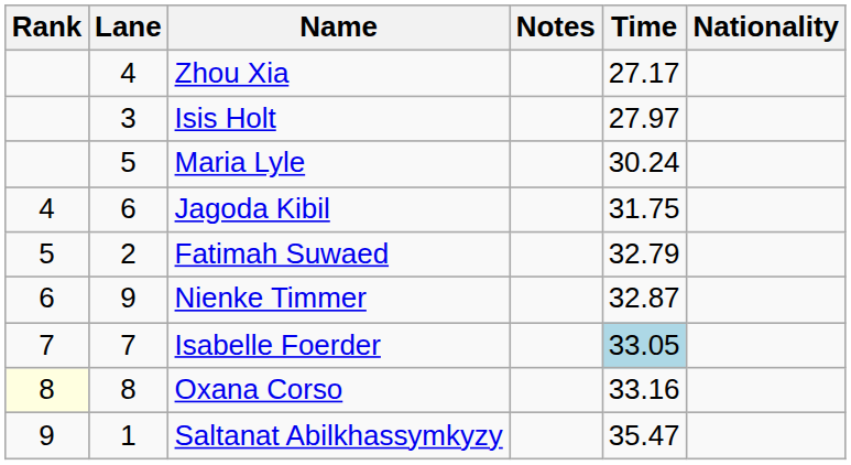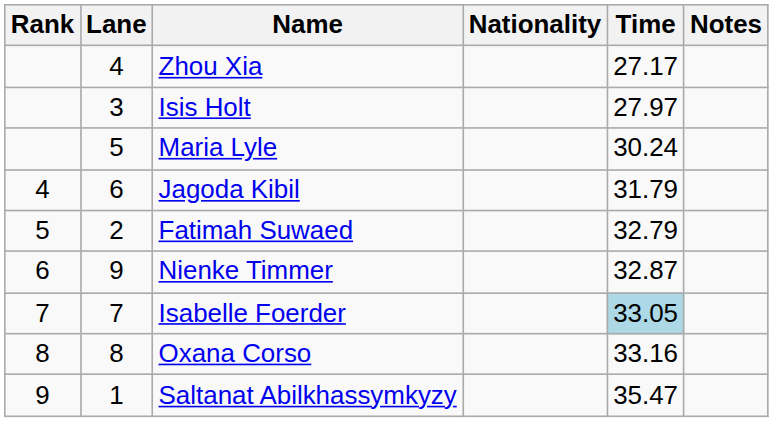 <table class="wikitable sortable" style="text-align:center">
 <tr>
 <th>Rank</th>
 <th>Lane</th>
 <th>Name</th>
+<th>Nationality</th>
+<th>Time</th>
 <th>Notes</th>
-<th>Time</th>
-<th>Nationality</th>
 </tr>
 <tr>
 <td></td>
 <td>4</td>
 <td align="left"><a href='#'>Zhou Xia</a></td>
+<td align="left"></td>
+<td>27.17</td>
 <td><strong></strong></td>
-<td>27.17</td>
-<td align="left"></td>
 </tr>
 <tr>
 <td></td>
 <td>3</td>
 <td align="left"><a href='#'>Isis Holt</a></td>
+<td align="left"></td>
+<td>27.97</td>
 <td></td>
-<td>27.97</td>
-<td align="left"></td>
 </tr>
 <tr>
 <td></td>
 <td>5</td>
 <td align="left"><a href='#'>Maria Lyle</a></td>
+<td align="left"></td>
+<td>30.24</td>
 <td></td>
-<td>30.24</td>
-<td align="left"></td>
 </tr>
 <tr>
 <td>4</td>
 <td>6</td>
 <td align="left"><a href='#'>Jagoda Kibil</a></td>
+<td align="left"></td>
+<td>31.79</td>
 <td></td>
-<td>31.75</td>
-<td align="left"></td>
 </tr>
 <tr>
 <td>5</td>
 <td>2</td>
 <td align="left"><a href='#'>Fatimah Suwaed</a></td>
+<td align="left"></td>
+<td>32.79</td>
 <td></td>
-<td>32.79</td>
-<td align="left"></td>
 </tr>
 <tr>
 <td>6</td>
 <td>9</td>
 <td align="left"><a href='#'>Nienke Timmer</a></td>
+<td align="left"></td>
+<td>32.87</td>
 <td></td>
-<td>32.87</td>
-<td align="left"></td>
 </tr>
 <tr>
 <td>7</td>
 <td>7</td>
 <td align="left"><a href='#'>Isabelle Foerder</a></td>
+<td align="left"></td>
+<td style="background: lightblue;">33.05</td>
 <td></td>
-<td style="background: lightblue;">33.05</td>
-<td align="left"></td>
 </tr>
 <tr>
-<td style="background: lightyellow;">8</td>
+<td>8</td>
 <td>8</td>
 <td align="left"><a href='#'>Oxana Corso</a></td>
+<td align="left"></td>
+<td>33.16</td>
 <td></td>
-<td>33.16</td>
-<td align="left"></td>
 </tr>
 <tr>
 <td>9</td>
 <td>1</td>
 <td align="left"><a href='#'>Saltanat Abilkhassymkyzy</a></td>
+<td align="left"></td>
+<td>35.47</td>
 <td></td>
-<td>35.47</td>
-<td align="left"></td>
 </tr>
 </table>
